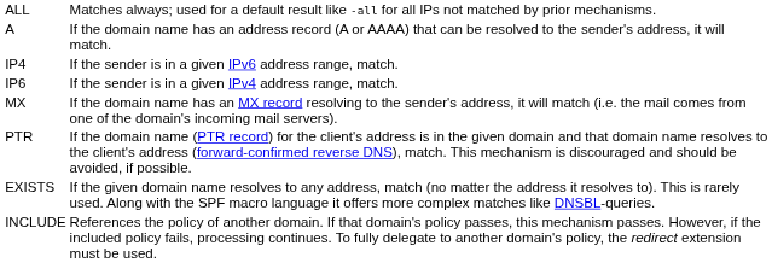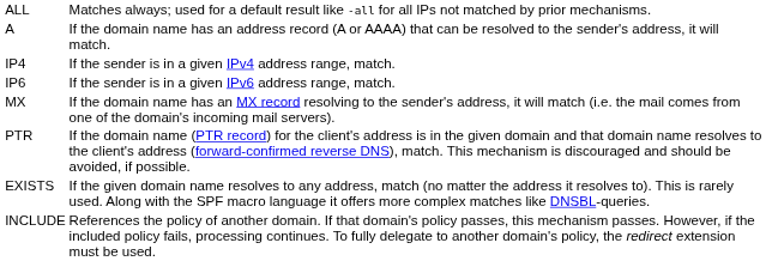 <table>
 <tr>
 <td valign="top">ALL</td>
 <td>Matches always; used for a default result like <code>-all</code> for all IPs not matched by prior mechanisms.</td>
 </tr>
 <tr>
 <td valign="top">A</td>
 <td>If the domain name has an address record (A or AAAA) that can be resolved to the sender's address, it will match.</td>
 </tr>
 <tr>
 <td valign="top">IP4</td>
-<td>If the sender is in a given <a href='#'>IPv6</a> address range, match.</td>
+<td>If the sender is in a given <a href='#'>IPv4</a> address range, match.</td>
 </tr>
 <tr>
 <td valign="top">IP6</td>
-<td>If the sender is in a given <a href='#'>IPv4</a> address range, match.</td>
+<td>If the sender is in a given <a href='#'>IPv6</a> address range, match.</td>
 </tr>
 <tr>
 <td valign="top">MX</td>
 <td>If the domain name has an <a href='#'>MX record</a> resolving to the sender's address, it will match (i.e. the mail comes from one of the domain's incoming mail servers).</td>
 </tr>
 <tr>
 <td valign="top">PTR</td>
 <td>If the domain name (<a href='#'>PTR record</a>) for the client's address is in the given domain and that domain name resolves to the client's address (<a href='#'>forward-confirmed reverse DNS</a>), match.  This mechanism is discouraged and should be avoided, if possible.</td>
 </tr>
 <tr>
 <td valign="top">EXISTS</td>
 <td>If the given domain name resolves to any address, match (no matter the address it resolves to). This is rarely used. Along with the SPF macro language it offers more complex matches like <a href='#'>DNSBL</a>-queries.</td>
 </tr>
 <tr>
 <td valign="top">INCLUDE</td>
 <td>References the policy of another domain. If that domain's policy passes, this mechanism passes. However, if the included policy fails, processing continues. To fully delegate to another domain's policy, the <em>redirect</em> extension must be used.</td>
 </tr>
 </table>
